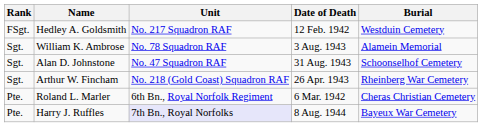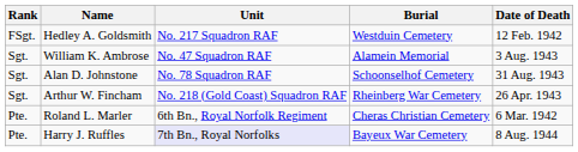 <table class="wikitable">
 <tr>
 <th>Rank</th>
 <th>Name</th>
 <th>Unit</th>
+<th>Burial</th>
 <th>Date of Death</th>
-<th>Burial</th>
 </tr>
 <tr>
 <td>FSgt.</td>
 <td>Hedley A. Goldsmith</td>
 <td><a href='#'>No. 217 Squadron RAF</a></td>
+<td><a href='#'>Westduin Cemetery</a></td>
 <td>12 Feb. 1942</td>
-<td><a href='#'>Westduin Cemetery</a></td>
 </tr>
 <tr>
 <td>Sgt.</td>
 <td>William K. Ambrose</td>
-<td><a href='#'>No. 78 Squadron RAF</a></td>
+<td><a href='#'>No. 47 Squadron RAF</a></td>
+<td><a href='#'>Alamein Memorial</a></td>
 <td>3 Aug. 1943</td>
-<td><a href='#'>Alamein Memorial</a></td>
 </tr>
 <tr>
 <td>Sgt.</td>
 <td>Alan D. Johnstone</td>
-<td><a href='#'>No. 47 Squadron RAF</a></td>
+<td><a href='#'>No. 78 Squadron RAF</a></td>
+<td><a href='#'>Schoonselhof Cemetery</a></td>
 <td>31 Aug. 1943</td>
-<td><a href='#'>Schoonselhof Cemetery</a></td>
 </tr>
 <tr>
 <td>Sgt.</td>
 <td>Arthur W. Fincham</td>
 <td><a href='#'>No. 218 (Gold Coast) Squadron RAF</a></td>
+<td><a href='#'>Rheinberg War Cemetery</a></td>
 <td>26 Apr. 1943</td>
-<td><a href='#'>Rheinberg War Cemetery</a></td>
 </tr>
 <tr>
 <td>Pte.</td>
 <td>Roland L. Marler</td>
 <td>6th Bn., <a href='#'>Royal Norfolk Regiment</a></td>
+<td><a href='#'>Cheras Christian Cemetery</a></td>
 <td>6 Mar. 1942</td>
-<td><a href='#'>Cheras Christian Cemetery</a></td>
 </tr>
 <tr>
 <td>Pte.</td>
 <td>Harry J. Ruffles</td>
 <td style="background: lavender;">7th Bn., Royal Norfolks</td>
+<td><a href='#'>Bayeux War Cemetery</a></td>
 <td>8 Aug. 1944</td>
-<td><a href='#'>Bayeux War Cemetery</a></td>
 </tr>
 </table>
